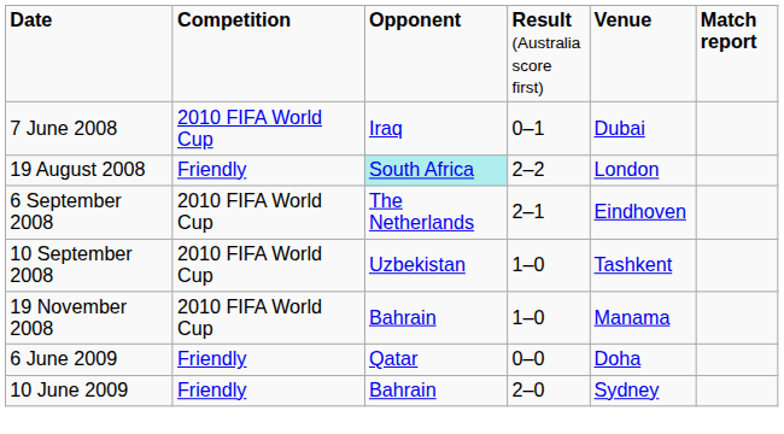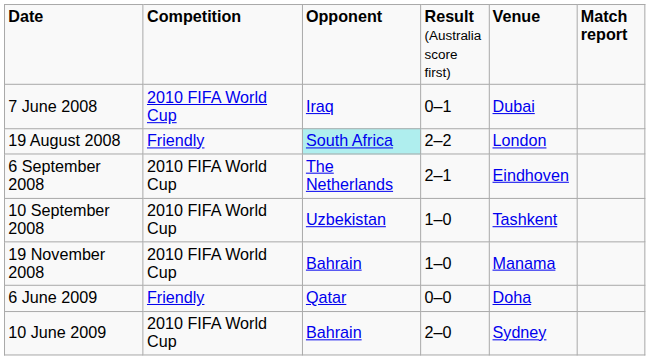 <table class="wikitable" style="text-align: left;">
 <tr valign="top">
 <td width=130><strong>Date</strong></td>
 <td width=150><strong>Competition</strong></td>
 <td width=110><strong>Opponent</strong></td>
 <td width= 60><strong>Result</strong><br><small>(Australia<br>score first)</small></td>
 <td width= 80><strong>Venue</strong></td>
 <td width= 60><strong>Match<br>report</strong></td>
 </tr>
 <tr>
 <td>7 June 2008</td>
 <td><a href='#'>2010 FIFA World Cup</a></td>
 <td><a href='#'>Iraq</a></td>
 <td>0–1</td>
 <td><a href='#'>Dubai</a></td>
 <td></td>
 </tr>
 <tr>
 <td>19 August 2008</td>
 <td><a href='#'>Friendly</a></td>
 <td style="background: paleturquoise;"><a href='#'>South Africa</a></td>
 <td>2–2</td>
 <td><a href='#'>London</a></td>
 <td></td>
 </tr>
 <tr>
 <td>6 September 2008</td>
 <td>2010 FIFA World Cup</td>
 <td><a href='#'>The Netherlands</a></td>
 <td>2–1</td>
 <td><a href='#'>Eindhoven</a></td>
 <td></td>
 </tr>
 <tr>
 <td>10 September 2008</td>
 <td>2010 FIFA World Cup</td>
 <td><a href='#'>Uzbekistan</a></td>
 <td>1–0</td>
 <td><a href='#'>Tashkent</a></td>
 <td></td>
 </tr>
 <tr>
 <td>19 November 2008</td>
 <td>2010 FIFA World Cup</td>
 <td><a href='#'>Bahrain</a></td>
 <td>1–0</td>
 <td><a href='#'>Manama</a></td>
 <td></td>
 </tr>
 <tr>
 <td>6 June 2009</td>
 <td><a href='#'>Friendly</a></td>
 <td><a href='#'>Qatar</a></td>
 <td>0–0</td>
 <td><a href='#'>Doha</a></td>
 <td></td>
 </tr>
 <tr>
 <td>10 June 2009</td>
-<td><a href='#'>Friendly</a></td>
+<td>2010 FIFA World Cup</td>
 <td><a href='#'>Bahrain</a></td>
 <td>2–0</td>
 <td><a href='#'>Sydney</a></td>
 <td></td>
 </tr>
 </table>
